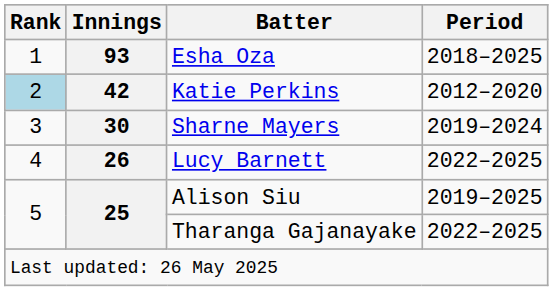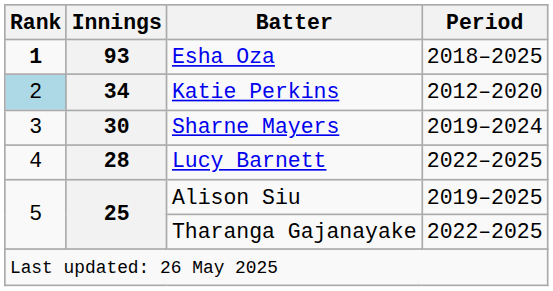 <table class="wikitable defaultleft col3center">
 <tr>
 <th scope="col">Rank</th>
 <th scope="col">Innings</th>
 <th scope="col">Batter</th>
 <th scope="col">Period</th>
 </tr>
 <tr>
-<td align=center>1</td>
+<td align=center><strong>1</strong></td>
 <th scope=row>93</th>
 <td> <a href='#'>Esha Oza</a></td>
 <td>2018–2025</td>
 </tr>
 <tr>
 <td align=center style="background: lightblue;">2</td>
-<th scope="row">42</th>
+<th scope="row">34</th>
 <td> <a href='#'>Katie Perkins</a></td>
 <td>2012–2020</td>
 </tr>
 <tr>
 <td align=center>3</td>
 <th scope="row">30</th>
 <td> <a href='#'>Sharne Mayers</a></td>
 <td>2019–2024</td>
 </tr>
 <tr>
 <td align=center>4</td>
-<th scope="row">26</th>
+<th scope="row">28</th>
 <td> <a href='#'>Lucy Barnett</a></td>
 <td>2022–2025</td>
 </tr>
 <tr>
 <td align=center rowspan=2>5</td>
 <th scope="row" rowspan=2>25</th>
 <td> Alison Siu</td>
 <td>2019–2025</td>
 </tr>
 <tr>
 <td> Tharanga Gajanayake</td>
 <td>2022–2025</td>
 </tr>
 <tr>
 <td scope="row" colspan="4"><small>Last updated: 26 May 2025</small></td>
 </tr>
 </table>
